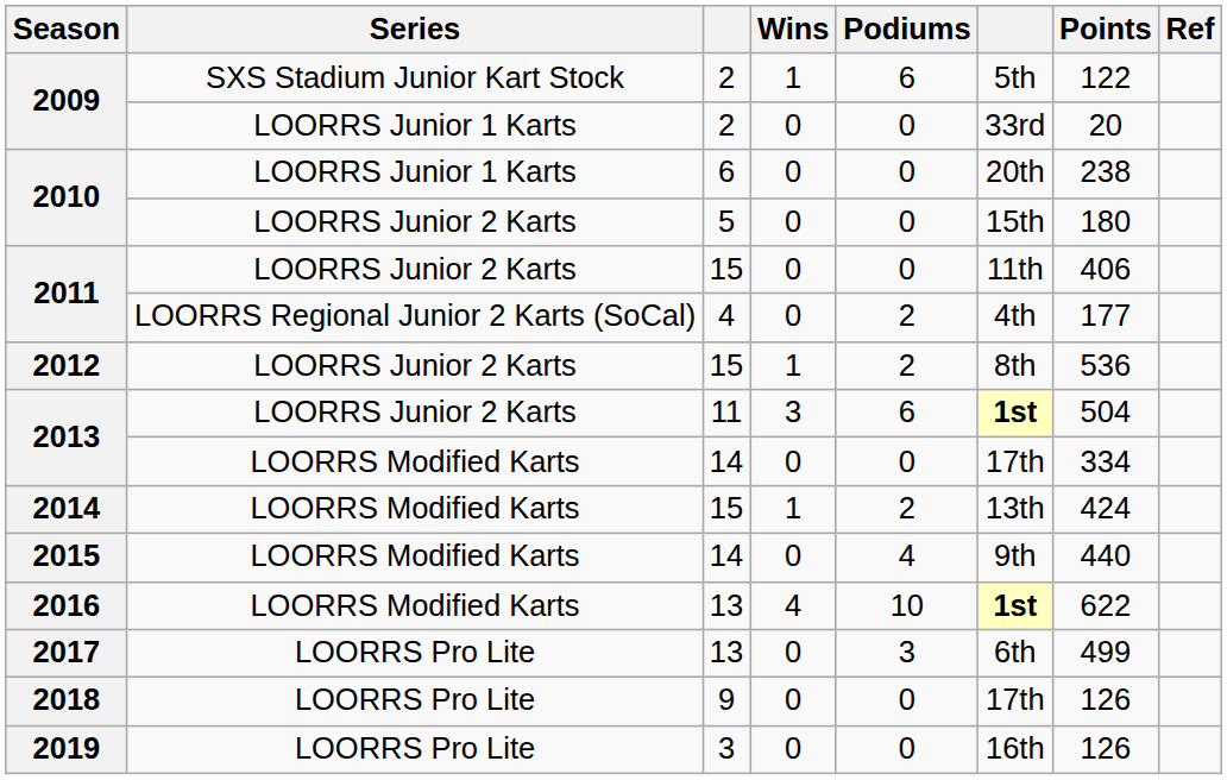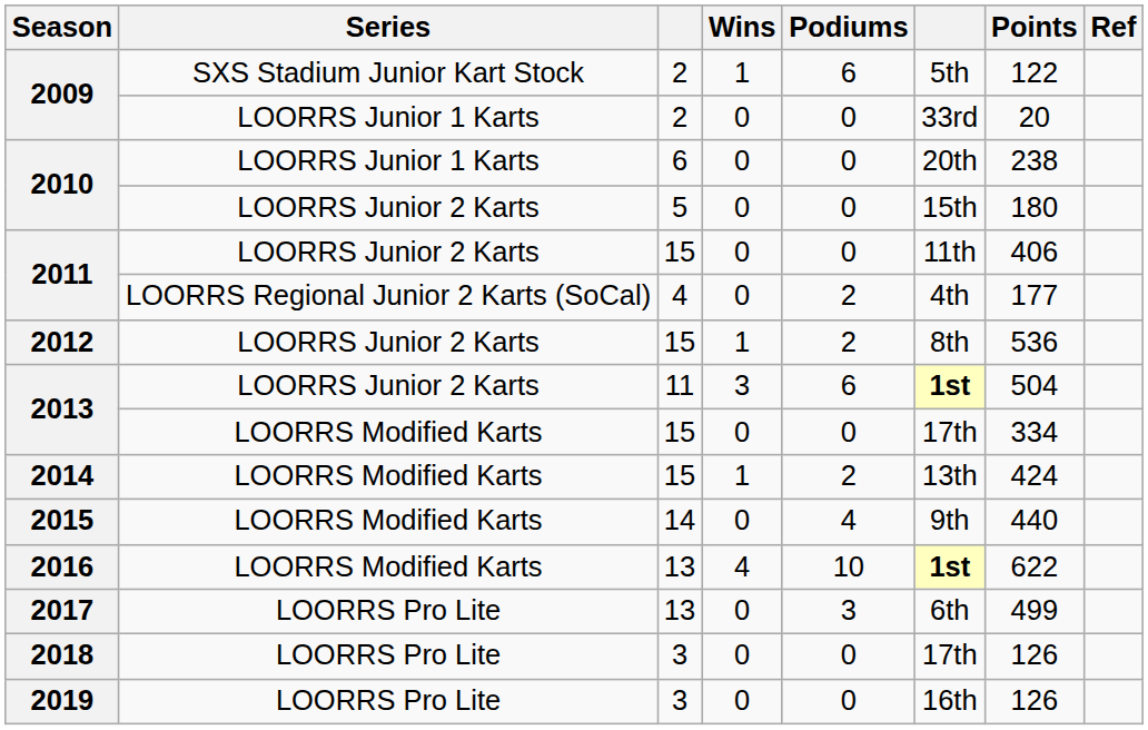 <table class="wikitable" style="text-align:center; style="font-size: 95%;">
 <tr>
 <th scope=col>Season</th>
 <th scope=col>Series</th>
 <th scope=col></th>
 <th scope=col>Wins</th>
 <th scope=col>Podiums</th>
 <th scope=col></th>
 <th scope=col>Points</th>
 <th scope=col>Ref</th>
 </tr>
 <tr>
 <th rowspan=2>2009</th>
 <td>SXS Stadium Junior Kart Stock</td>
 <td>2</td>
 <td>1</td>
 <td>6</td>
 <td>5th</td>
 <td>122</td>
 <td></td>
 </tr>
 <tr>
 <td>LOORRS Junior 1 Karts</td>
 <td>2</td>
 <td>0</td>
 <td>0</td>
 <td>33rd</td>
 <td>20</td>
 <td></td>
 </tr>
 <tr>
 <th rowspan=2>2010</th>
 <td>LOORRS Junior 1 Karts</td>
 <td>6</td>
 <td>0</td>
 <td>0</td>
 <td>20th</td>
 <td>238</td>
 <td></td>
 </tr>
 <tr>
 <td>LOORRS Junior 2 Karts</td>
 <td>5</td>
 <td>0</td>
 <td>0</td>
 <td>15th</td>
 <td>180</td>
 <td></td>
 </tr>
 <tr>
 <th rowspan=2>2011</th>
 <td>LOORRS Junior 2 Karts</td>
 <td>15</td>
 <td>0</td>
 <td>0</td>
 <td>11th</td>
 <td>406</td>
 <td></td>
 </tr>
 <tr>
 <td>LOORRS Regional Junior 2 Karts (SoCal)</td>
 <td>4</td>
 <td>0</td>
 <td>2</td>
 <td>4th</td>
 <td>177</td>
 <td></td>
 </tr>
 <tr>
 <th>2012</th>
 <td>LOORRS Junior 2 Karts</td>
 <td>15</td>
 <td>1</td>
 <td>2</td>
 <td>8th</td>
 <td>536</td>
 <td></td>
 </tr>
 <tr>
 <th rowspan=2>2013</th>
 <td>LOORRS Junior 2 Karts</td>
 <td>11</td>
 <td>3</td>
 <td>6</td>
 <td style="background:#FFFFBF;"><strong>1st</strong></td>
 <td>504</td>
 <td></td>
 </tr>
 <tr>
 <td>LOORRS Modified Karts</td>
-<td>14</td>
+<td>15</td>
 <td>0</td>
 <td>0</td>
 <td>17th</td>
 <td>334</td>
 <td></td>
 </tr>
 <tr>
 <th>2014</th>
 <td>LOORRS Modified Karts</td>
 <td>15</td>
 <td>1</td>
 <td>2</td>
 <td>13th</td>
 <td>424</td>
 <td></td>
 </tr>
 <tr>
 <th>2015</th>
 <td>LOORRS Modified Karts</td>
 <td>14</td>
 <td>0</td>
 <td>4</td>
 <td>9th</td>
 <td>440</td>
 <td></td>
 </tr>
 <tr>
 <th>2016</th>
 <td>LOORRS Modified Karts</td>
 <td>13</td>
 <td>4</td>
 <td>10</td>
 <td style="background:#FFFFBF;"><strong>1st</strong></td>
 <td>622</td>
 <td></td>
 </tr>
 <tr>
 <th>2017</th>
 <td>LOORRS Pro Lite</td>
 <td>13</td>
 <td>0</td>
 <td>3</td>
 <td>6th</td>
 <td>499</td>
 <td></td>
 </tr>
 <tr>
 <th>2018</th>
 <td>LOORRS Pro Lite</td>
-<td>9</td>
+<td>3</td>
 <td>0</td>
 <td>0</td>
 <td>17th</td>
 <td>126</td>
 <td></td>
 </tr>
 <tr>
 <th>2019</th>
 <td>LOORRS Pro Lite</td>
 <td>3</td>
 <td>0</td>
 <td>0</td>
 <td>16th</td>
 <td>126</td>
 <td></td>
 </tr>
 </table>
